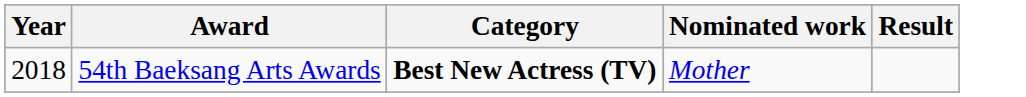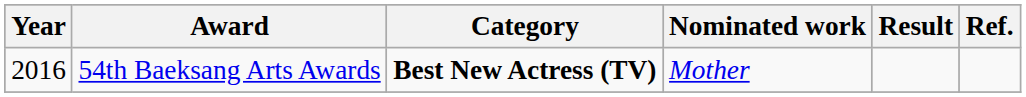 <table class="wikitable sortable">
 <tr>
 <th>Year</th>
 <th>Award</th>
 <th>Category</th>
 <th>Nominated work</th>
 <th>Result</th>
+<th>Ref.</th>
 </tr>
 <tr>
-<td>2018</td>
+<td>2016</td>
 <td><a href='#'>54th Baeksang Arts Awards</a></td>
 <td><strong>Best New Actress (TV)</strong></td>
 <td><em><a href='#'>Mother</a></em></td>
 <td></td>
+<td></td>
 </tr>
 </table>
